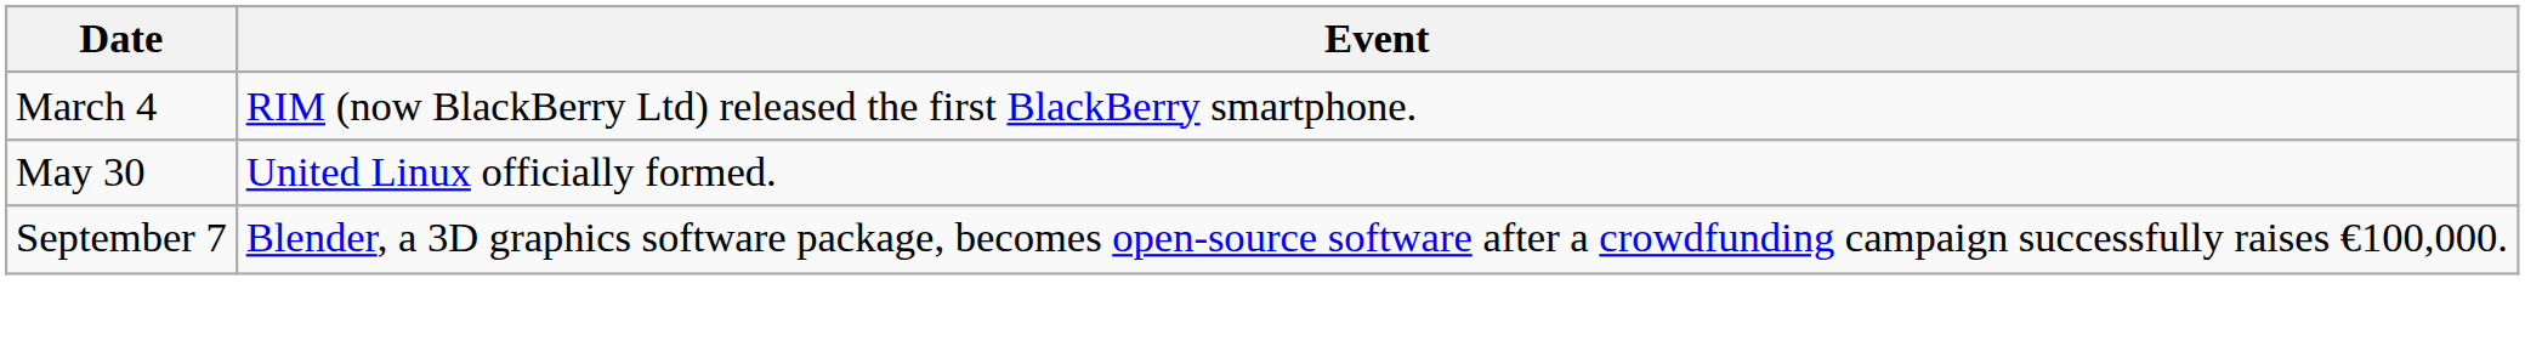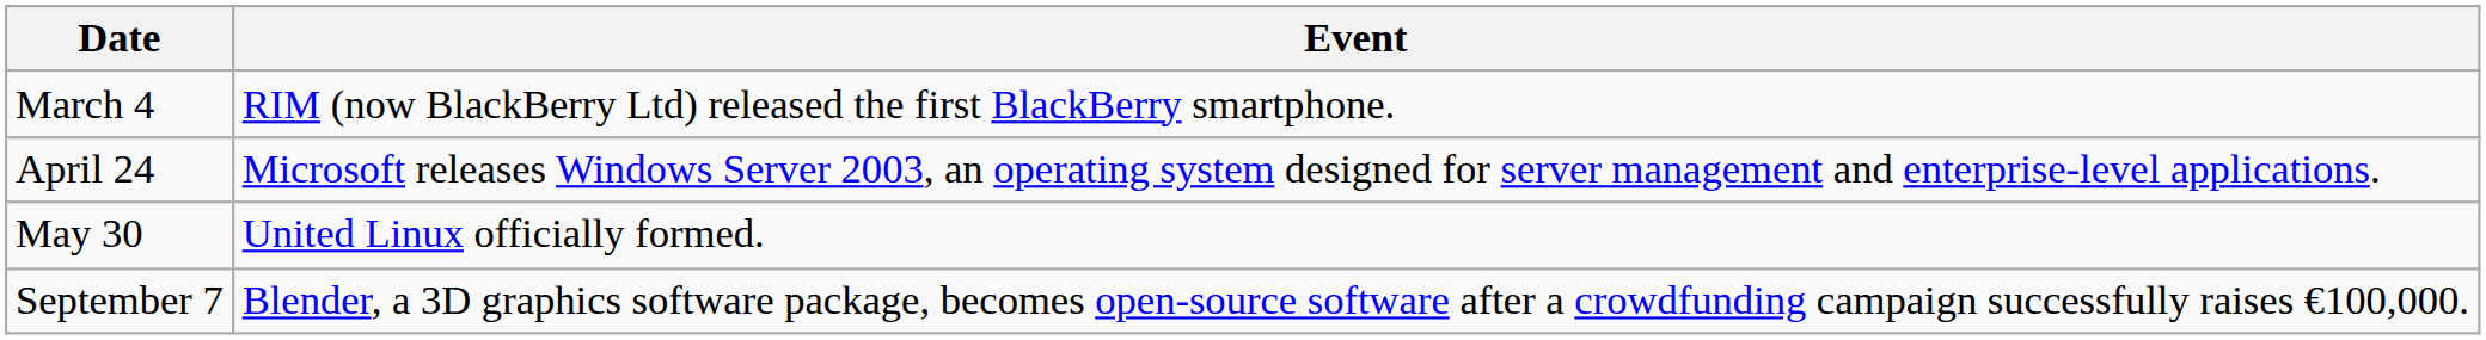 <table class="wikitable sortable">
 <tr>
 <th>Date</th>
 <th class="unsortable">Event</th>
 </tr>
 <tr valign="top">
 <td>March 4</td>
 <td><a href='#'>RIM</a> (now BlackBerry Ltd) released the first <a href='#'>BlackBerry</a> smartphone.</td>
 </tr>
 <tr valign="top">
+<td>April 24</td>
+<td><a href='#'>Microsoft</a> releases <a href='#'>Windows Server 2003</a>, an <a href='#'>operating system</a> designed for <a href='#'>server management</a> and <a href='#'>enterprise-level applications</a>.</td>
+</tr>
+<tr valign="top">
 <td>May 30</td>
 <td><a href='#'>United Linux</a> officially formed.</td>
 </tr>
 <tr valign="top">
 <td>September 7</td>
 <td><a href='#'>Blender</a>, a 3D graphics software package, becomes <a href='#'>open-source software</a> after a <a href='#'>crowdfunding</a> campaign successfully raises €100,000.</td>
 </tr>
 </table>
